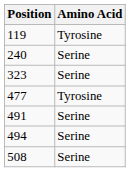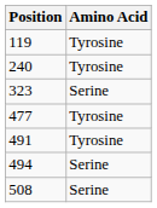 <table class="wikitable">
 <tr>
 <th>Position</th>
 <th>Amino Acid</th>
 </tr>
 <tr>
 <td>119</td>
 <td>Tyrosine</td>
 </tr>
 <tr>
 <td>240</td>
-<td>Serine</td>
+<td>Tyrosine</td>
 </tr>
 <tr>
 <td>323</td>
 <td>Serine</td>
 </tr>
 <tr>
 <td>477</td>
 <td>Tyrosine</td>
 </tr>
 <tr>
 <td>491</td>
-<td>Serine</td>
+<td>Tyrosine</td>
 </tr>
 <tr>
 <td>494</td>
 <td>Serine</td>
 </tr>
 <tr>
 <td>508</td>
 <td>Serine</td>
 </tr>
 </table>
